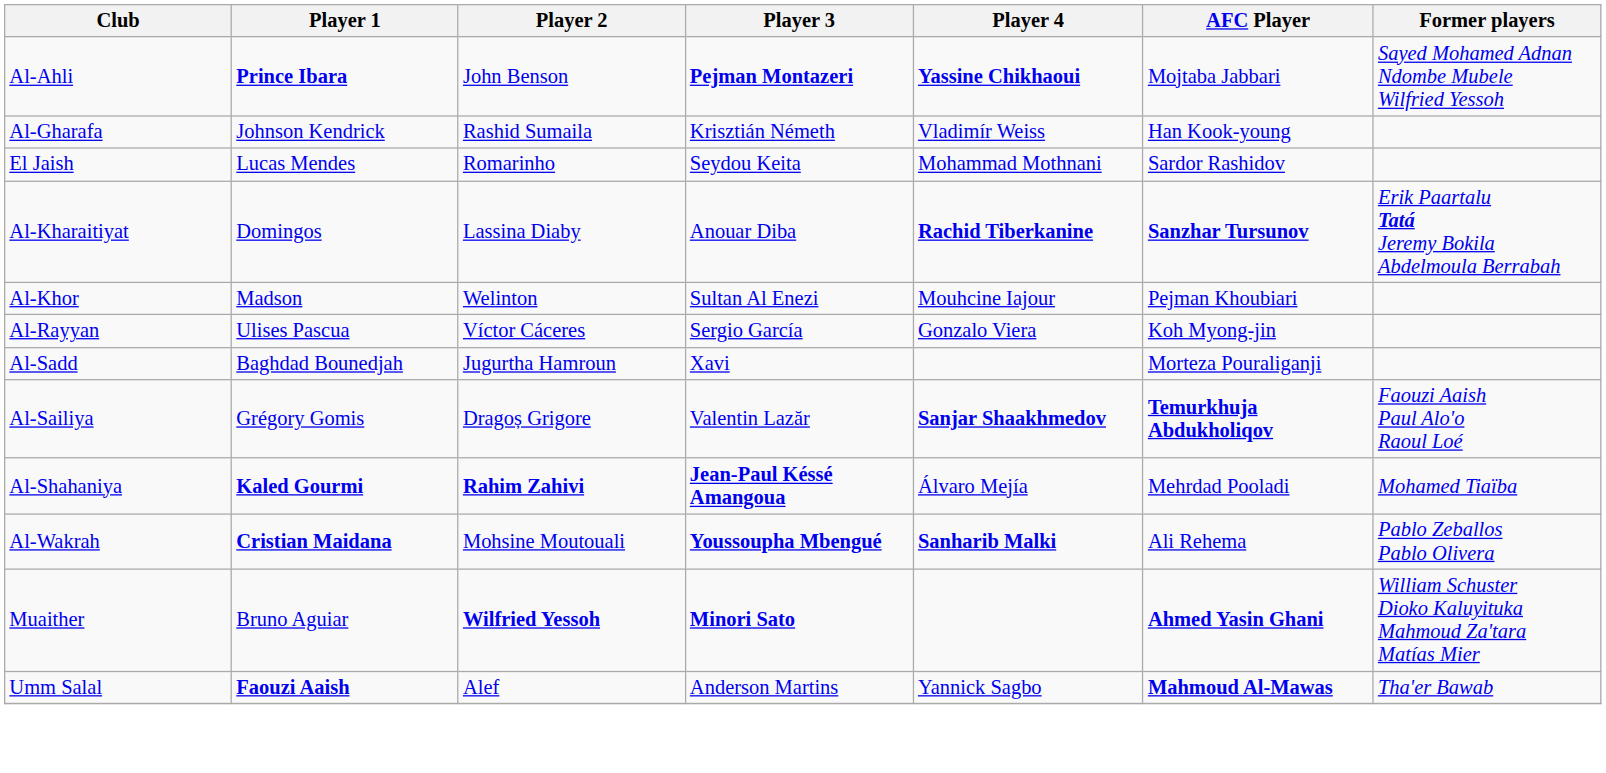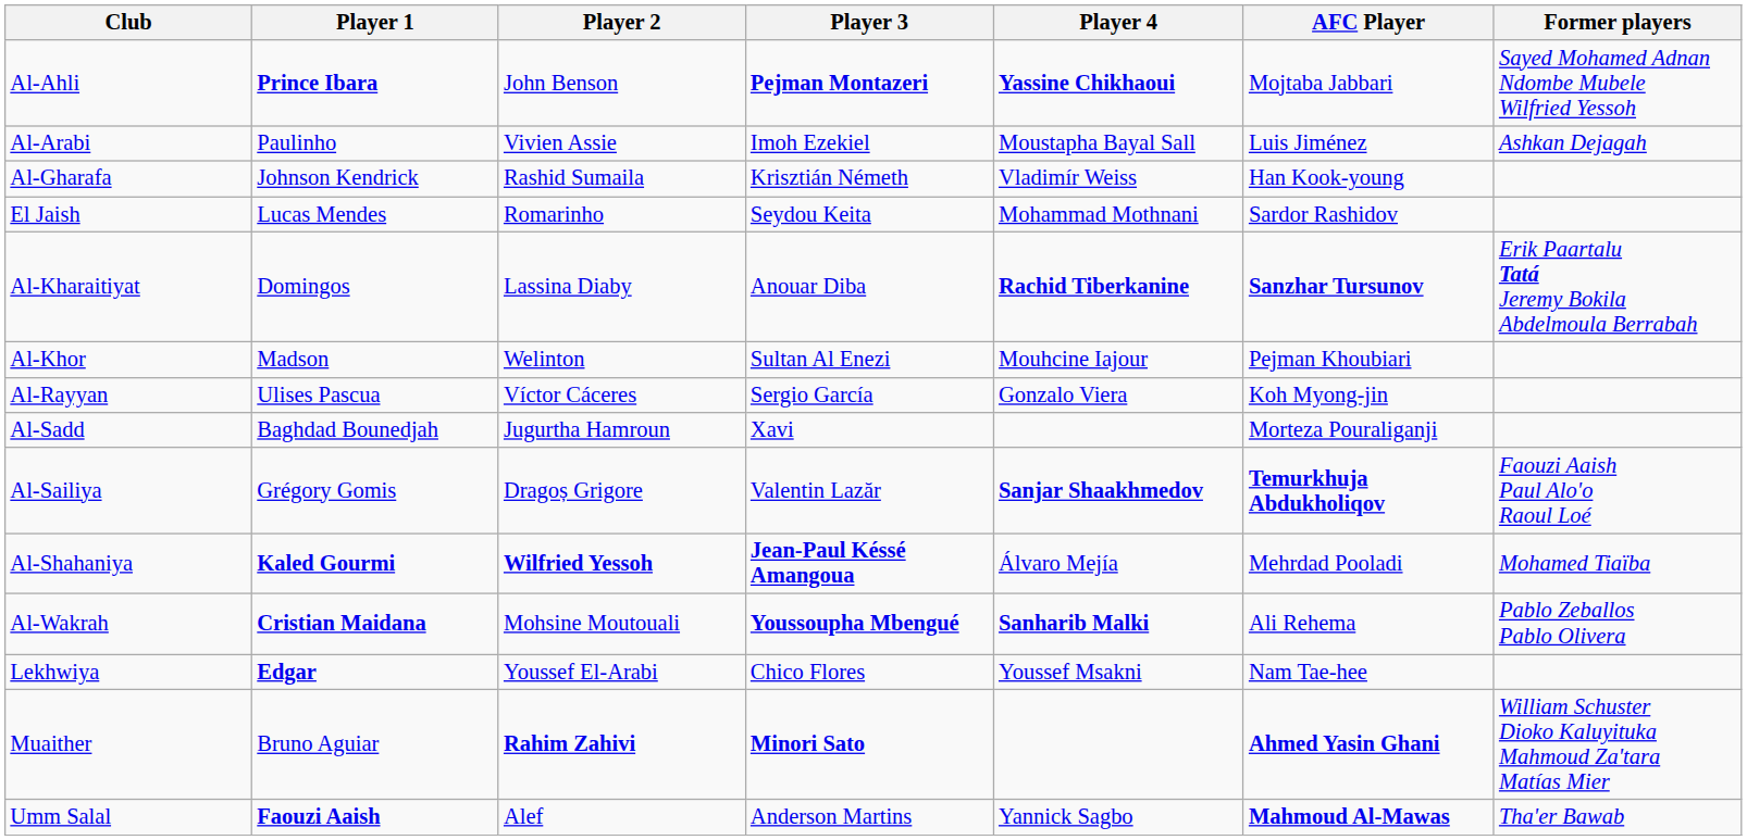 <table class="wikitable">
 <tr>
 <th width="180">Club</th>
 <th width="180">Player 1</th>
 <th width="180">Player 2</th>
 <th width="180">Player 3</th>
 <th width="180">Player 4</th>
 <th width="180"><a href='#'>AFC</a> Player</th>
 <th width="180">Former players</th>
 </tr>
 <tr>
 <td><a href='#'>Al-Ahli</a></td>
 <td> <strong><a href='#'>Prince Ibara</a></strong></td>
 <td> <a href='#'>John Benson</a></td>
 <td> <strong><a href='#'>Pejman Montazeri</a></strong></td>
 <td> <strong><a href='#'>Yassine Chikhaoui</a></strong></td>
 <td> <a href='#'>Mojtaba Jabbari</a></td>
 <td> <em><a href='#'>Sayed Mohamed Adnan</a></em> <br>  <em><a href='#'>Ndombe Mubele</a></em> <br>  <em><a href='#'>Wilfried Yessoh</a></em></td>
+</tr>
+<tr>
+<td><a href='#'>Al-Arabi</a></td>
+<td> <a href='#'>Paulinho</a></td>
+<td> <a href='#'>Vivien Assie</a></td>
+<td> <a href='#'>Imoh Ezekiel</a></td>
+<td> <a href='#'>Moustapha Bayal Sall</a></td>
+<td> <a href='#'>Luis Jiménez</a> </td>
+<td> <em><a href='#'>Ashkan Dejagah</a></em></td>
 </tr>
 <tr>
 <td><a href='#'>Al-Gharafa</a></td>
 <td> <a href='#'>Johnson Kendrick</a></td>
 <td> <a href='#'>Rashid Sumaila</a></td>
 <td> <a href='#'>Krisztián Németh</a></td>
 <td> <a href='#'>Vladimír Weiss</a></td>
 <td> <a href='#'>Han Kook-young</a></td>
 <td></td>
 </tr>
 <tr>
 <td><a href='#'>El Jaish</a></td>
 <td> <a href='#'>Lucas Mendes</a></td>
 <td> <a href='#'>Romarinho</a></td>
 <td> <a href='#'>Seydou Keita</a></td>
 <td> <a href='#'>Mohammad Mothnani</a></td>
 <td> <a href='#'>Sardor Rashidov</a></td>
 <td></td>
 </tr>
 <tr>
 <td><a href='#'>Al-Kharaitiyat</a></td>
 <td> <a href='#'>Domingos</a></td>
 <td> <a href='#'>Lassina Diaby</a></td>
 <td> <a href='#'>Anouar Diba</a></td>
 <td> <strong><a href='#'>Rachid Tiberkanine</a></strong></td>
 <td> <strong><a href='#'>Sanzhar Tursunov</a></strong></td>
 <td> <em><a href='#'>Erik Paartalu</a></em> <br>  <strong><em><a href='#'>Tatá</a></em></strong> <br>  <em><a href='#'>Jeremy Bokila</a></em> <br>  <em><a href='#'>Abdelmoula Berrabah</a></em></td>
 </tr>
 <tr>
 <td><a href='#'>Al-Khor</a></td>
 <td> <a href='#'>Madson</a></td>
 <td> <a href='#'>Welinton</a></td>
 <td> <a href='#'>Sultan Al Enezi</a></td>
 <td> <a href='#'>Mouhcine Iajour</a></td>
 <td> <a href='#'>Pejman Khoubiari</a></td>
 <td></td>
 </tr>
 <tr>
 <td><a href='#'>Al-Rayyan</a></td>
 <td> <a href='#'>Ulises Pascua</a></td>
 <td> <a href='#'>Víctor Cáceres</a></td>
 <td> <a href='#'>Sergio García</a></td>
 <td> <a href='#'>Gonzalo Viera</a></td>
 <td> <a href='#'>Koh Myong-jin</a></td>
 <td></td>
 </tr>
 <tr>
 <td><a href='#'>Al-Sadd</a></td>
 <td> <a href='#'>Baghdad Bounedjah</a></td>
 <td> <a href='#'>Jugurtha Hamroun</a></td>
 <td> <a href='#'>Xavi</a></td>
 <td></td>
 <td> <a href='#'>Morteza Pouraliganji</a></td>
 <td></td>
 </tr>
 <tr>
 <td><a href='#'>Al-Sailiya</a></td>
 <td> <a href='#'>Grégory Gomis</a></td>
 <td> <a href='#'>Dragoș Grigore</a></td>
 <td> <a href='#'>Valentin Lazăr</a></td>
 <td> <strong><a href='#'>Sanjar Shaakhmedov</a></strong></td>
 <td> <strong><a href='#'>Temurkhuja Abdukholiqov</a></strong></td>
 <td> <em><a href='#'>Faouzi Aaish</a></em> <br>  <em><a href='#'>Paul Alo'o</a></em> <br>  <em><a href='#'>Raoul Loé</a></em></td>
 </tr>
 <tr>
 <td><a href='#'>Al-Shahaniya</a></td>
 <td> <strong><a href='#'>Kaled Gourmi</a></strong></td>
-<td> <strong><a href='#'>Rahim Zahivi</a></strong></td>
+<td> <strong><a href='#'>Wilfried Yessoh</a></strong></td>
 <td> <strong><a href='#'>Jean-Paul Késsé Amangoua</a></strong></td>
 <td> <a href='#'>Álvaro Mejía</a></td>
 <td> <a href='#'>Mehrdad Pooladi</a></td>
 <td> <em><a href='#'>Mohamed Tiaïba</a></em></td>
 </tr>
 <tr>
 <td><a href='#'>Al-Wakrah</a></td>
 <td> <strong><a href='#'>Cristian Maidana</a></strong></td>
 <td> <a href='#'>Mohsine Moutouali</a></td>
 <td> <strong><a href='#'>Youssoupha Mbengué</a></strong></td>
 <td> <strong><a href='#'>Sanharib Malki</a></strong></td>
 <td> <a href='#'>Ali Rehema</a></td>
 <td> <em><a href='#'>Pablo Zeballos</a></em> <br>  <em><a href='#'>Pablo Olivera</a></em></td>
 </tr>
 <tr>
+<td><a href='#'>Lekhwiya</a></td>
+<td> <strong><a href='#'>Edgar</a></strong></td>
+<td> <a href='#'>Youssef El-Arabi</a></td>
+<td> <a href='#'>Chico Flores</a></td>
+<td> <a href='#'>Youssef Msakni</a></td>
+<td> <a href='#'>Nam Tae-hee</a></td>
+<td></td>
+</tr>
+<tr>
 <td><a href='#'>Muaither</a></td>
 <td> <a href='#'>Bruno Aguiar</a></td>
-<td> <strong><a href='#'>Wilfried Yessoh</a></strong></td>
+<td> <strong><a href='#'>Rahim Zahivi</a></strong></td>
 <td> <strong><a href='#'>Minori Sato</a></strong></td>
 <td></td>
 <td> <strong><a href='#'>Ahmed Yasin Ghani</a></strong></td>
 <td> <em><a href='#'>William Schuster</a></em> <br>  <em><a href='#'>Dioko Kaluyituka</a></em> <br>  <em><a href='#'>Mahmoud Za'tara</a></em> <br>  <em><a href='#'>Matías Mier</a></em></td>
 </tr>
 <tr>
 <td><a href='#'>Umm Salal</a></td>
 <td> <strong><a href='#'>Faouzi Aaish</a></strong></td>
 <td> <a href='#'>Alef</a></td>
 <td> <a href='#'>Anderson Martins</a></td>
 <td> <a href='#'>Yannick Sagbo</a></td>
 <td> <strong><a href='#'>Mahmoud Al-Mawas</a></strong></td>
 <td> <em><a href='#'>Tha'er Bawab</a></em></td>
 </tr>
 <tr>
 </tr>
 </table>
